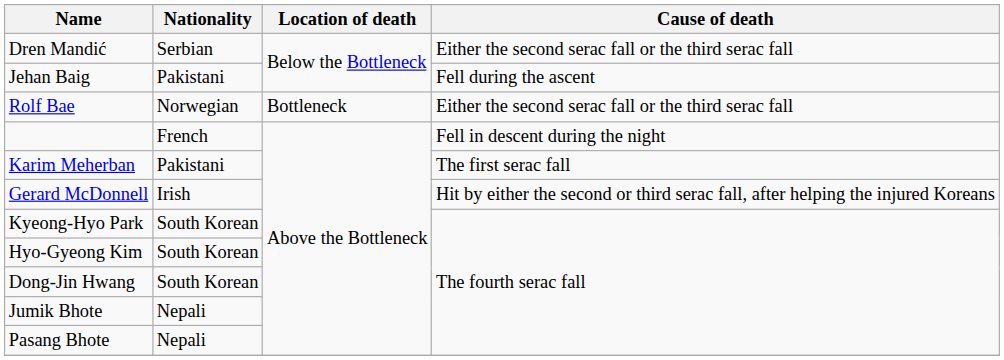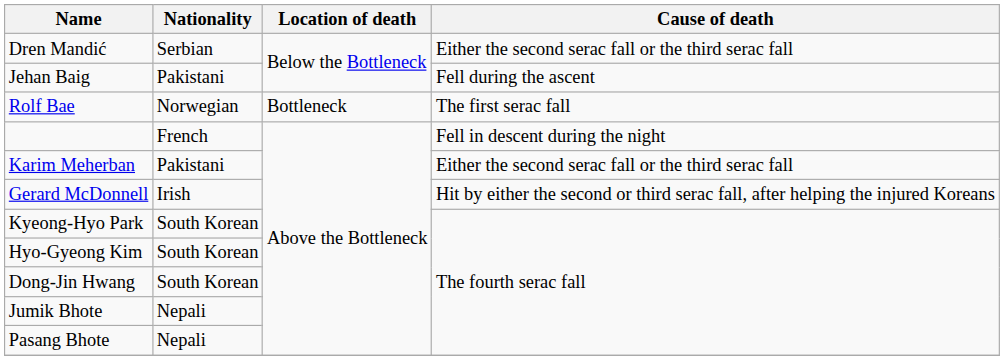 <table class="wikitable">
 <tr>
 <th>Name</th>
 <th>Nationality</th>
 <th>Location of death</th>
 <th>Cause of death</th>
 </tr>
 <tr>
 <td>Dren Mandić</td>
 <td>Serbian</td>
 <td rowspan=2>Below the <a href='#'>Bottleneck</a></td>
 <td>Either the second serac fall or the third serac fall</td>
 </tr>
 <tr>
 <td>Jehan Baig</td>
 <td>Pakistani</td>
 <td>Fell during the ascent</td>
 </tr>
 <tr>
 <td><a href='#'>Rolf Bae</a></td>
 <td>Norwegian</td>
 <td>Bottleneck</td>
-<td>Either the second serac fall or the third serac fall</td>
+<td>The first serac fall</td>
 </tr>
 <tr>
 <td></td>
 <td>French</td>
 <td rowspan=8>Above the Bottleneck</td>
 <td>Fell in descent during the night</td>
 </tr>
 <tr>
 <td><a href='#'>Karim Meherban</a></td>
 <td>Pakistani</td>
-<td>The first serac fall</td>
+<td>Either the second serac fall or the third serac fall</td>
 </tr>
 <tr>
 <td><a href='#'>Gerard McDonnell</a></td>
 <td>Irish</td>
 <td>Hit by either the second or third serac fall, after helping the injured Koreans</td>
 </tr>
 <tr>
 <td>Kyeong-Hyo Park</td>
 <td>South Korean</td>
 <td rowspan=5>The fourth serac fall</td>
 </tr>
 <tr>
 <td>Hyo-Gyeong Kim</td>
 <td>South Korean</td>
 </tr>
 <tr>
 <td>Dong-Jin Hwang</td>
 <td>South Korean</td>
 </tr>
 <tr>
 <td>Jumik Bhote</td>
 <td>Nepali</td>
 </tr>
 <tr>
 <td>Pasang Bhote</td>
 <td>Nepali</td>
 </tr>
 <tr>
 </tr>
 </table>
